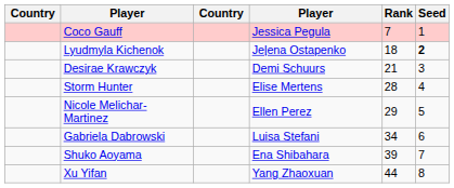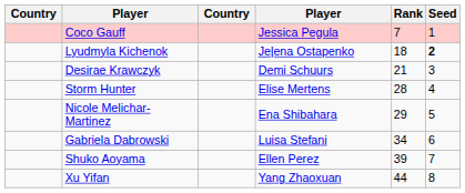 <table class="sortable wikitable">
 <tr>
 <th width="70">Country</th>
 <th width="175">Player</th>
 <th width="70">Country</th>
 <th width="175">Player</th>
 <th>Rank</th>
 <th>Seed</th>
 </tr>
 <tr bgcolor=#fcc>
 <td></td>
 <td><a href='#'>Coco Gauff</a></td>
 <td></td>
 <td><a href='#'>Jessica Pegula</a></td>
 <td>7</td>
 <td>1</td>
 </tr>
 <tr>
 <td></td>
 <td><a href='#'>Lyudmyla Kichenok</a></td>
 <td></td>
 <td><a href='#'>Jeļena Ostapenko</a></td>
 <td>18</td>
 <td><strong>2</strong></td>
 </tr>
 <tr>
 <td></td>
 <td><a href='#'>Desirae Krawczyk</a></td>
 <td></td>
 <td><a href='#'>Demi Schuurs</a></td>
 <td>21</td>
 <td>3</td>
 </tr>
 <tr>
 <td></td>
 <td><a href='#'>Storm Hunter</a></td>
 <td></td>
 <td><a href='#'>Elise Mertens</a></td>
 <td>28</td>
 <td>4</td>
 </tr>
 <tr>
 <td></td>
 <td><a href='#'>Nicole Melichar-Martinez</a></td>
 <td></td>
-<td><a href='#'>Ellen Perez</a></td>
+<td><a href='#'>Ena Shibahara</a></td>
 <td>29</td>
 <td>5</td>
 </tr>
 <tr>
 <td></td>
 <td><a href='#'>Gabriela Dabrowski</a></td>
 <td></td>
 <td><a href='#'>Luisa Stefani</a></td>
 <td>34</td>
 <td>6</td>
 </tr>
 <tr>
 <td></td>
 <td><a href='#'>Shuko Aoyama</a></td>
 <td></td>
-<td><a href='#'>Ena Shibahara</a></td>
+<td><a href='#'>Ellen Perez</a></td>
 <td>39</td>
 <td>7</td>
 </tr>
 <tr>
 <td></td>
 <td><a href='#'>Xu Yifan</a></td>
 <td></td>
 <td><a href='#'>Yang Zhaoxuan</a></td>
 <td>44</td>
 <td>8</td>
 </tr>
 </table>
